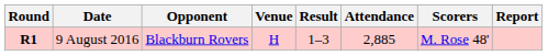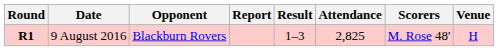 <table class="wikitable" style="font-size:100%; text-align:center">
 <tr>
 <th>Round</th>
 <th>Date</th>
 <th>Opponent</th>
-<th>Venue</th>
+<th>Report</th>
 <th>Result</th>
 <th>Attendance</th>
 <th>Scorers</th>
-<th>Report</th>
+<th>Venue</th>
 </tr>
 <tr bgcolor= FFCCCC>
 <td><strong>R1</strong></td>
 <td>9 August 2016</td>
 <td><a href='#'>Blackburn Rovers</a></td>
+<td></td>
+<td>1–3</td>
+<td>2,825</td>
+<td><a href='#'>M. Rose</a> 48'</td>
 <td><a href='#'>H</a></td>
-<td>1–3</td>
-<td>2,885</td>
-<td><a href='#'>M. Rose</a> 48'</td>
-<td></td>
 </tr>
 </table>
